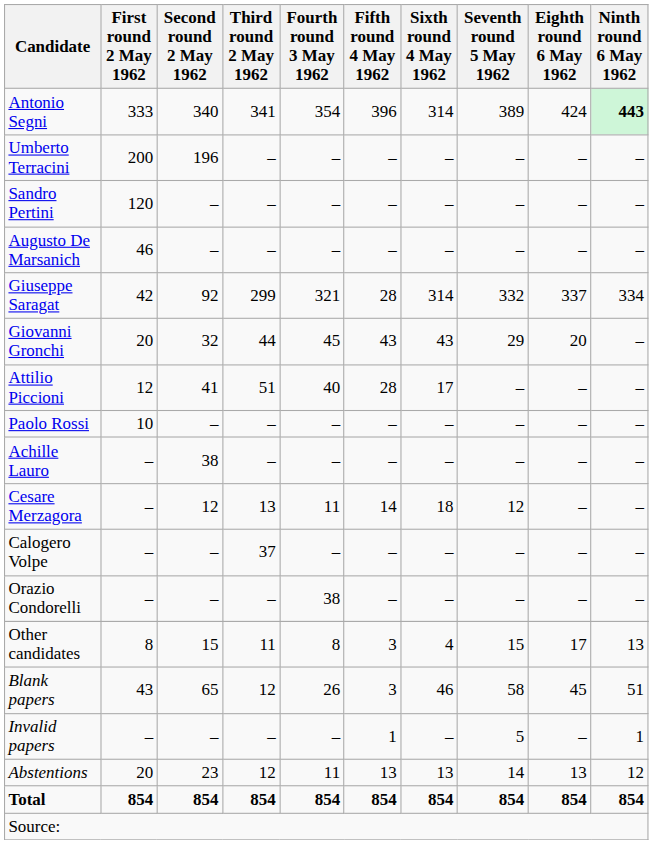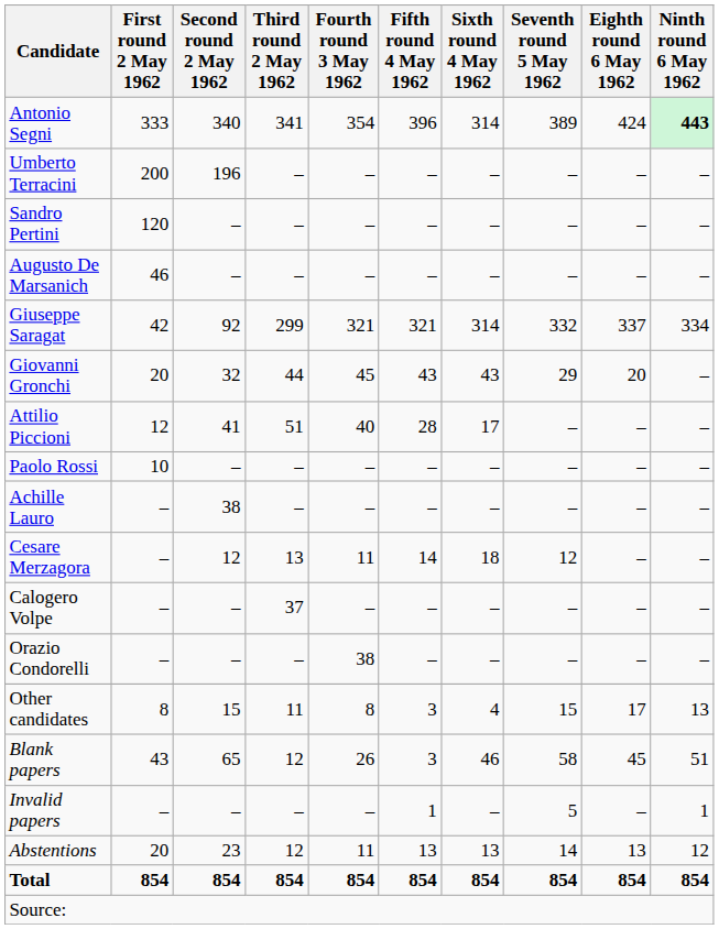 <table class="wikitable sortable" style=text-align:right>
 <tr>
 <th>Candidate</th>
 <th>First round<br>2 May 1962</th>
 <th>Second round<br>2 May 1962</th>
 <th>Third round<br>2 May 1962</th>
 <th data-sort-type="number">Fourth round<br>3 May 1962</th>
 <th data-sort-type="number">Fifth round<br>4 May 1962</th>
 <th data-sort-type="number">Sixth round<br>4 May 1962</th>
 <th data-sort-type="number">Seventh round<br>5 May 1962</th>
 <th data-sort-type="number">Eighth round<br>6 May 1962</th>
 <th data-sort-type="number">Ninth round<br>6 May 1962</th>
 </tr>
 <tr>
 <td align=left><a href='#'>Antonio Segni</a></td>
 <td>333</td>
 <td>340</td>
 <td>341</td>
 <td>354</td>
 <td>396</td>
 <td>314</td>
 <td>389</td>
 <td>424</td>
 <td bgcolor=#CEF6D8><strong>443</strong></td>
 </tr>
 <tr>
 <td align=left><a href='#'>Umberto Terracini</a></td>
 <td>200</td>
 <td>196</td>
 <td>–</td>
 <td>–</td>
 <td>–</td>
 <td>–</td>
 <td>–</td>
 <td>–</td>
 <td>–</td>
 </tr>
 <tr>
 <td align=left><a href='#'>Sandro Pertini</a></td>
 <td>120</td>
 <td>–</td>
 <td>–</td>
 <td>–</td>
 <td>–</td>
 <td>–</td>
 <td>–</td>
 <td>–</td>
 <td>–</td>
 </tr>
 <tr>
 <td align=left><a href='#'>Augusto De Marsanich</a></td>
 <td>46</td>
 <td>–</td>
 <td>–</td>
 <td>–</td>
 <td>–</td>
 <td>–</td>
 <td>–</td>
 <td>–</td>
 <td>–</td>
 </tr>
 <tr>
 <td align=left><a href='#'>Giuseppe Saragat</a></td>
 <td>42</td>
 <td>92</td>
 <td>299</td>
 <td>321</td>
-<td>28</td>
+<td>321</td>
 <td>314</td>
 <td>332</td>
 <td>337</td>
 <td>334</td>
 </tr>
 <tr>
 <td align=left><a href='#'>Giovanni Gronchi</a></td>
 <td>20</td>
 <td>32</td>
 <td>44</td>
 <td>45</td>
 <td>43</td>
 <td>43</td>
 <td>29</td>
 <td>20</td>
 <td>–</td>
 </tr>
 <tr>
 <td align=left><a href='#'>Attilio Piccioni</a></td>
 <td>12</td>
 <td>41</td>
 <td>51</td>
 <td>40</td>
 <td>28</td>
 <td>17</td>
 <td>–</td>
 <td>–</td>
 <td>–</td>
 </tr>
 <tr>
 <td align=left><a href='#'>Paolo Rossi</a></td>
 <td>10</td>
 <td>–</td>
 <td>–</td>
 <td>–</td>
 <td>–</td>
 <td>–</td>
 <td>–</td>
 <td>–</td>
 <td>–</td>
 </tr>
 <tr>
 <td align=left><a href='#'>Achille Lauro</a></td>
 <td>–</td>
 <td>38</td>
 <td>–</td>
 <td>–</td>
 <td>–</td>
 <td>–</td>
 <td>–</td>
 <td>–</td>
 <td>–</td>
 </tr>
 <tr>
 <td align=left><a href='#'>Cesare Merzagora</a></td>
 <td>–</td>
 <td>12</td>
 <td>13</td>
 <td>11</td>
 <td>14</td>
 <td>18</td>
 <td>12</td>
 <td>–</td>
 <td>–</td>
 </tr>
 <tr>
 <td align=left>Calogero Volpe</td>
 <td>–</td>
 <td>–</td>
 <td>37</td>
 <td>–</td>
 <td>–</td>
 <td>–</td>
 <td>–</td>
 <td>–</td>
 <td>–</td>
 </tr>
 <tr>
 <td align=left>Orazio Condorelli</td>
 <td>–</td>
 <td>–</td>
 <td>–</td>
 <td>38</td>
 <td>–</td>
 <td>–</td>
 <td>–</td>
 <td>–</td>
 <td>–</td>
 </tr>
 <tr>
 </tr>
 <tr class="sortbottom">
 <td align=left>Other candidates</td>
 <td>8</td>
 <td>15</td>
 <td>11</td>
 <td>8</td>
 <td>3</td>
 <td>4</td>
 <td>15</td>
 <td>17</td>
 <td>13</td>
 </tr>
 <tr class="sortbottom">
 <td align=left><em>Blank papers</em></td>
 <td>43</td>
 <td>65</td>
 <td>12</td>
 <td>26</td>
 <td>3</td>
 <td>46</td>
 <td>58</td>
 <td>45</td>
 <td>51</td>
 </tr>
 <tr class="sortbottom">
 <td align=left><em>Invalid papers</em></td>
 <td>–</td>
 <td>–</td>
 <td>–</td>
 <td>–</td>
 <td>1</td>
 <td>–</td>
 <td>5</td>
 <td>–</td>
 <td>1</td>
 </tr>
 <tr class="sortbottom">
 <td align=left><em>Abstentions</em></td>
 <td>20</td>
 <td>23</td>
 <td>12</td>
 <td>11</td>
 <td>13</td>
 <td>13</td>
 <td>14</td>
 <td>13</td>
 <td>12</td>
 </tr>
 <tr class="sortbottom">
 <td align=left><strong>Total</strong></td>
 <td><strong>854</strong></td>
 <td><strong>854</strong></td>
 <td><strong>854</strong></td>
 <td><strong>854</strong></td>
 <td><strong>854</strong></td>
 <td><strong>854</strong></td>
 <td><strong>854</strong></td>
 <td><strong>854</strong></td>
 <td><strong>854</strong></td>
 </tr>
 <tr class="sortbottom">
 <td align=left colspan=10>Source: </td>
 </tr>
 </table>
